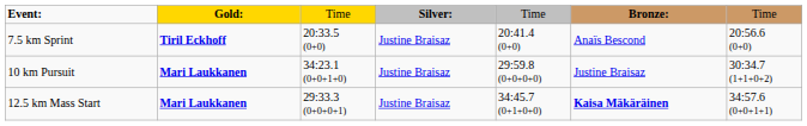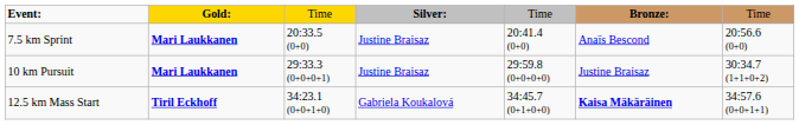 <table class="wikitable" width=85%>
 <tr>
 <td><strong>Event:</strong></td>
 <td style="text-align:center;background-color:gold;"><strong>Gold:</strong></td>
 <td style="text-align:center;background-color:gold;">Time</td>
 <td style="text-align:center;background-color:silver;"><strong>Silver:</strong></td>
 <td style="text-align:center;background-color:silver;">Time</td>
 <td style="text-align:center;background-color:#CC9966;"><strong>Bronze:</strong></td>
 <td style="text-align:center;background-color:#CC9966;">Time</td>
 </tr>
 <tr>
 <td>7.5 km Sprint<br></td>
-<td><strong><a href='#'>Tiril Eckhoff</a></strong><br><small></small></td>
+<td><strong><a href='#'>Mari Laukkanen</a></strong><br><small></small></td>
 <td>20:33.5<br><small>(0+0)</small></td>
 <td><a href='#'>Justine Braisaz</a><br><small></small></td>
 <td>20:41.4<br><small>(0+0)</small></td>
 <td><a href='#'>Anaïs Bescond</a><br><small></small></td>
 <td>20:56.6<br><small>(0+0)</small></td>
 </tr>
 <tr>
 <td>10 km Pursuit<br></td>
 <td><strong><a href='#'>Mari Laukkanen</a></strong><br><small></small></td>
-<td>34:23.1<br><small>(0+0+1+0)</small></td>
+<td>29:33.3<br><small>(0+0+0+1)</small></td>
 <td><a href='#'>Justine Braisaz</a><br><small></small></td>
 <td>29:59.8<br><small>(0+0+0+0)</small></td>
 <td><a href='#'>Justine Braisaz</a><br><small></small></td>
 <td>30:34.7<br><small>(1+1+0+2)</small></td>
 </tr>
 <tr>
 <td>12.5 km Mass Start<br></td>
-<td><strong><a href='#'>Mari Laukkanen</a></strong><br><small></small></td>
-<td>29:33.3<br><small>(0+0+0+1)</small></td>
-<td><a href='#'>Justine Braisaz</a><br><small></small></td>
+<td><strong><a href='#'>Tiril Eckhoff</a></strong><br><small></small></td>
+<td>34:23.1<br><small>(0+0+1+0)</small></td>
+<td><a href='#'>Gabriela Koukalová</a><br><small></small></td>
 <td>34:45.7<br><small>(0+1+0+0)</small></td>
 <td><strong><a href='#'>Kaisa Mäkäräinen</a><br><small></small></strong></td>
 <td>34:57.6<br><small>(0+0+1+1)</small></td>
 </tr>
 </table>
